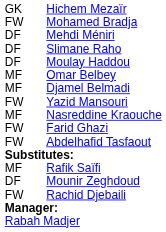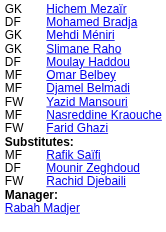 <table cellspacing="0" cellpadding="0" style="font-size:90%; margin:0.2em auto;">
 <tr>
 <th width="25"></th>
 <th width="25"></th>
 </tr>
 <tr>
 <td>GK</td>
 <td></td>
 <td><a href='#'>Hichem Mezaïr</a></td>
 </tr>
 <tr>
-<td>FW</td>
+<td>DF</td>
 <td></td>
 <td><a href='#'>Mohamed Bradja</a></td>
 </tr>
 <tr>
-<td>DF</td>
+<td>GK</td>
 <td></td>
 <td><a href='#'>Mehdi Méniri</a></td>
 </tr>
 <tr>
-<td>DF</td>
+<td>GK</td>
 <td></td>
 <td><a href='#'>Slimane Raho</a></td>
 </tr>
 <tr>
 <td>DF</td>
 <td></td>
 <td><a href='#'>Moulay Haddou</a></td>
 </tr>
 <tr>
 <td>MF</td>
 <td></td>
 <td><a href='#'>Omar Belbey</a></td>
 </tr>
 <tr>
 <td>MF</td>
 <td></td>
 <td><a href='#'>Djamel Belmadi</a></td>
 </tr>
 <tr>
 <td>FW</td>
 <td></td>
 <td><a href='#'>Yazid Mansouri</a></td>
 </tr>
 <tr>
 <td>MF</td>
 <td></td>
 <td><a href='#'>Nasreddine Kraouche</a></td>
 </tr>
 <tr>
 <td>FW</td>
 <td></td>
 <td><a href='#'>Farid Ghazi</a></td>
 </tr>
 <tr>
-<td>FW</td>
-<td></td>
-<td><a href='#'>Abdelhafid Tasfaout</a></td>
-<td></td>
-</tr>
-<tr>
 <td colspan=4><strong>Substitutes:</strong></td>
 </tr>
 <tr>
 <td>MF</td>
 <td></td>
 <td><a href='#'>Rafik Saïfi</a></td>
 </tr>
 <tr>
 <td>DF</td>
 <td></td>
 <td><a href='#'>Mounir Zeghdoud</a></td>
 </tr>
 <tr>
 <td>FW</td>
 <td></td>
 <td><a href='#'>Rachid Djebaili</a></td>
 </tr>
 <tr>
 <td colspan=4><strong>Manager:</strong></td>
 </tr>
 <tr>
 <td colspan="4"> <a href='#'>Rabah Madjer</a></td>
 </tr>
 </table>
